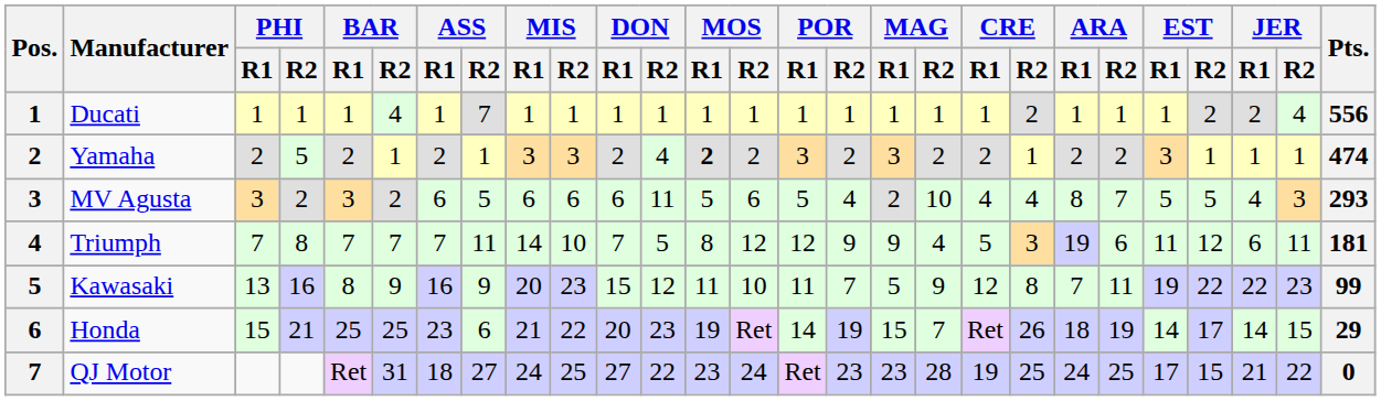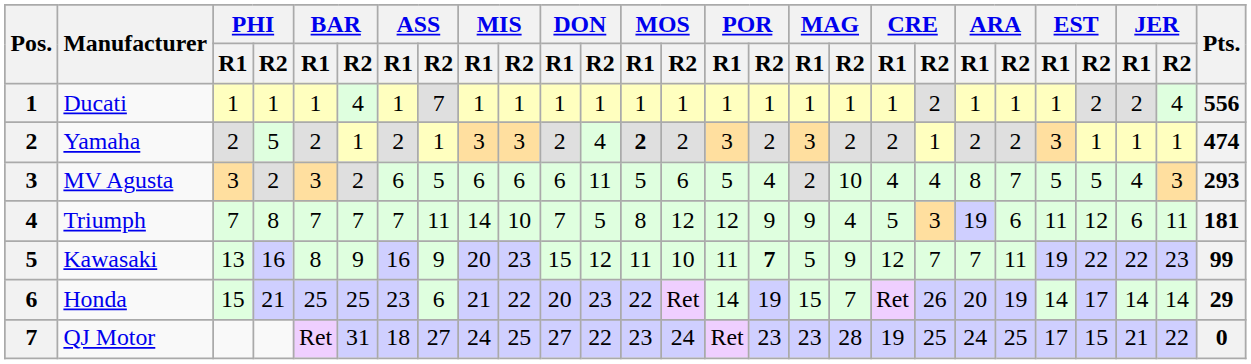 <table class="wikitable" style="font-size:85%; text-align:center;">
 <tr>
 <th rowspan="2">Pos.</th>
 <th rowspan="2">Manufacturer</th>
 <th colspan="2"><a href='#'>PHI</a><br></th>
 <th colspan="2"><a href='#'>BAR</a><br></th>
 <th colspan="2"><a href='#'>ASS</a><br></th>
 <th colspan="2"><a href='#'>MIS</a><br></th>
 <th colspan="2"><a href='#'>DON</a><br></th>
 <th colspan="2"><a href='#'>MOS</a><br></th>
 <th colspan="2"><a href='#'>POR</a><br></th>
 <th colspan="2"><a href='#'>MAG</a><br></th>
 <th colspan="2"><a href='#'>CRE</a><br></th>
 <th colspan="2"><a href='#'>ARA</a><br></th>
 <th colspan="2"><a href='#'>EST</a><br></th>
 <th colspan="2"><a href='#'>JER</a><br></th>
 <th rowspan="2">Pts.</th>
 </tr>
 <tr>
 <th>R1</th>
 <th>R2</th>
 <th>R1</th>
 <th>R2</th>
 <th>R1</th>
 <th>R2</th>
 <th>R1</th>
 <th>R2</th>
 <th>R1</th>
 <th>R2</th>
 <th>R1</th>
 <th>R2</th>
 <th>R1</th>
 <th>R2</th>
 <th>R1</th>
 <th>R2</th>
 <th>R1</th>
 <th>R2</th>
 <th>R1</th>
 <th>R2</th>
 <th>R1</th>
 <th>R2</th>
 <th>R1</th>
 <th>R2</th>
 </tr>
 <tr>
 <th>1</th>
 <td align="left"> <a href='#'>Ducati</a></td>
 <td style="background:#ffffbf;">1</td>
 <td style="background:#ffffbf;">1</td>
 <td style="background:#ffffbf;">1</td>
 <td style="background:#dfffdf;">4</td>
 <td style="background:#ffffbf;">1</td>
 <td style="background:#dfdfdf;">7</td>
 <td style="background:#ffffbf;">1</td>
 <td style="background:#ffffbf;">1</td>
 <td style="background:#ffffbf;">1</td>
 <td style="background:#ffffbf;">1</td>
 <td style="background:#ffffbf;">1</td>
 <td style="background:#ffffbf;">1</td>
 <td style="background:#ffffbf;">1</td>
 <td style="background:#ffffbf;">1</td>
 <td style="background:#ffffbf;">1</td>
 <td style="background:#ffffbf;">1</td>
 <td style="background:#ffffbf;">1</td>
 <td style="background:#dfdfdf;">2</td>
 <td style="background:#ffffbf;">1</td>
 <td style="background:#ffffbf;">1</td>
 <td style="background:#ffffbf;">1</td>
 <td style="background:#dfdfdf;">2</td>
 <td style="background:#dfdfdf;">2</td>
 <td style="background:#dfffdf;">4</td>
 <th>556</th>
 </tr>
 <tr>
 <th>2</th>
 <td align="left"> <a href='#'>Yamaha</a></td>
 <td style="background:#dfdfdf;">2</td>
 <td style="background:#dfffdf;">5</td>
 <td style="background:#dfdfdf;">2</td>
 <td style="background:#ffffbf;">1</td>
 <td style="background:#dfdfdf;">2</td>
 <td style="background:#ffffbf;">1</td>
 <td style="background:#ffdf9f;">3</td>
 <td style="background:#ffdf9f;">3</td>
 <td style="background:#dfdfdf;">2</td>
 <td style="background:#dfffdf;">4</td>
 <td style="background:#dfdfdf;"><strong>2</strong></td>
 <td style="background:#dfdfdf;">2</td>
 <td style="background:#ffdf9f;">3</td>
 <td style="background:#dfdfdf;">2</td>
 <td style="background:#ffdf9f;">3</td>
 <td style="background:#dfdfdf;">2</td>
 <td style="background:#dfdfdf;">2</td>
 <td style="background:#ffffbf;">1</td>
 <td style="background:#dfdfdf;">2</td>
 <td style="background:#dfdfdf;">2</td>
 <td style="background:#ffdf9f;">3</td>
 <td style="background:#ffffbf;">1</td>
 <td style="background:#ffffbf;">1</td>
 <td style="background:#ffffbf;">1</td>
 <th>474</th>
 </tr>
 <tr>
 <th>3</th>
 <td nowrap="" align="left"> <a href='#'>MV Agusta</a></td>
 <td style="background:#ffdf9f;">3</td>
 <td style="background:#dfdfdf;">2</td>
 <td style="background:#ffdf9f;">3</td>
 <td style="background:#dfdfdf;">2</td>
 <td style="background:#dfffdf;">6</td>
 <td style="background:#dfffdf;">5</td>
 <td style="background:#dfffdf;">6</td>
 <td style="background:#dfffdf;">6</td>
 <td style="background:#dfffdf;">6</td>
 <td style="background:#dfffdf;">11</td>
 <td style="background:#dfffdf;">5</td>
 <td style="background:#dfffdf;">6</td>
 <td style="background:#dfffdf;">5</td>
 <td style="background:#dfffdf;">4</td>
 <td style="background:#dfdfdf;">2</td>
 <td style="background:#dfffdf;">10</td>
 <td style="background:#dfffdf;">4</td>
 <td style="background:#dfffdf;">4</td>
 <td style="background:#dfffdf;">8</td>
 <td style="background:#dfffdf;">7</td>
 <td style="background:#dfffdf;">5</td>
 <td style="background:#dfffdf;">5</td>
 <td style="background:#dfffdf;">4</td>
 <td style="background:#ffdf9f;">3</td>
 <th>293</th>
 </tr>
 <tr>
 <th>4</th>
 <td align="left"> <a href='#'>Triumph</a></td>
 <td style="background:#dfffdf;">7</td>
 <td style="background:#dfffdf;">8</td>
 <td style="background:#dfffdf;">7</td>
 <td style="background:#dfffdf;">7</td>
 <td style="background:#dfffdf;">7</td>
 <td style="background:#dfffdf;">11</td>
 <td style="background:#dfffdf;">14</td>
 <td style="background:#dfffdf;">10</td>
 <td style="background:#dfffdf;">7</td>
 <td style="background:#dfffdf;">5</td>
 <td style="background:#dfffdf;">8</td>
 <td style="background:#dfffdf;">12</td>
 <td style="background:#dfffdf;">12</td>
 <td style="background:#dfffdf;">9</td>
 <td style="background:#dfffdf;">9</td>
 <td style="background:#dfffdf;">4</td>
 <td style="background:#dfffdf;">5</td>
 <td style="background:#ffdf9f;">3</td>
 <td style="background:#cfcfff;">19</td>
 <td style="background:#dfffdf;">6</td>
 <td style="background:#dfffdf;">11</td>
 <td style="background:#dfffdf;">12</td>
 <td style="background:#dfffdf;">6</td>
 <td style="background:#dfffdf;">11</td>
 <th>181</th>
 </tr>
 <tr>
 <th>5</th>
 <td align="left"> <a href='#'>Kawasaki</a></td>
 <td style="background:#dfffdf;">13</td>
 <td style="background:#cfcfff;">16</td>
 <td style="background:#dfffdf;">8</td>
 <td style="background:#dfffdf;">9</td>
 <td style="background:#cfcfff;">16</td>
 <td style="background:#dfffdf;">9</td>
 <td style="background:#cfcfff;">20</td>
 <td style="background:#cfcfff;">23</td>
 <td style="background:#dfffdf;">15</td>
 <td style="background:#dfffdf;">12</td>
 <td style="background:#dfffdf;">11</td>
 <td style="background:#dfffdf;">10</td>
 <td style="background:#dfffdf;">11</td>
-<td style="background:#dfffdf;">7</td>
+<td style="background:#dfffdf;"><strong>7</strong></td>
 <td style="background:#dfffdf;">5</td>
 <td style="background:#dfffdf;">9</td>
 <td style="background:#dfffdf;">12</td>
-<td style="background:#dfffdf;">8</td>
+<td style="background:#dfffdf;">7</td>
 <td style="background:#dfffdf;">7</td>
 <td style="background:#dfffdf;">11</td>
 <td style="background:#cfcfff;">19</td>
 <td style="background:#cfcfff;">22</td>
 <td style="background:#cfcfff;">22</td>
 <td style="background:#cfcfff;">23</td>
 <th>99</th>
 </tr>
 <tr>
 <th>6</th>
 <td align="left"> <a href='#'>Honda</a></td>
 <td style="background:#dfffdf;">15</td>
 <td style="background:#cfcfff;">21</td>
 <td style="background:#cfcfff;">25</td>
 <td style="background:#cfcfff;">25</td>
 <td style="background:#cfcfff;">23</td>
 <td style="background:#dfffdf;">6</td>
 <td style="background:#cfcfff;">21</td>
 <td style="background:#cfcfff;">22</td>
 <td style="background:#cfcfff;">20</td>
 <td style="background:#cfcfff;">23</td>
-<td style="background:#cfcfff;">19</td>
+<td style="background:#cfcfff;">22</td>
 <td style="background:#efcfff;">Ret</td>
 <td style="background:#dfffdf;">14</td>
 <td style="background:#cfcfff;">19</td>
 <td style="background:#dfffdf;">15</td>
 <td style="background:#dfffdf;">7</td>
 <td style="background:#efcfff;">Ret</td>
 <td style="background:#cfcfff;">26</td>
-<td style="background:#cfcfff;">18</td>
+<td style="background:#cfcfff;">20</td>
 <td style="background:#cfcfff;">19</td>
 <td style="background:#dfffdf;">14</td>
 <td style="background:#cfcfff;">17</td>
 <td style="background:#dfffdf;">14</td>
-<td style="background:#dfffdf;">15</td>
+<td style="background:#dfffdf;">14</td>
 <th>29</th>
 </tr>
 <tr>
 <th>7</th>
 <td align="left"> <a href='#'>QJ Motor</a></td>
 <td></td>
 <td></td>
 <td style="background:#efcfff;">Ret</td>
 <td style="background:#cfcfff;">31</td>
 <td style="background:#cfcfff;">18</td>
 <td style="background:#cfcfff;">27</td>
 <td style="background:#cfcfff;">24</td>
 <td style="background:#cfcfff;">25</td>
 <td style="background:#cfcfff;">27</td>
 <td style="background:#cfcfff;">22</td>
 <td style="background:#cfcfff;">23</td>
 <td style="background:#cfcfff;">24</td>
 <td style="background:#efcfff;">Ret</td>
 <td style="background:#cfcfff;">23</td>
 <td style="background:#cfcfff;">23</td>
 <td style="background:#cfcfff;">28</td>
 <td style="background:#cfcfff;">19</td>
 <td style="background:#cfcfff;">25</td>
 <td style="background:#cfcfff;">24</td>
 <td style="background:#cfcfff;">25</td>
 <td style="background:#cfcfff;">17</td>
 <td style="background:#cfcfff;">15</td>
 <td style="background:#cfcfff;">21</td>
 <td style="background:#cfcfff;">22</td>
 <th>0</th>
 </tr>
 </table>
